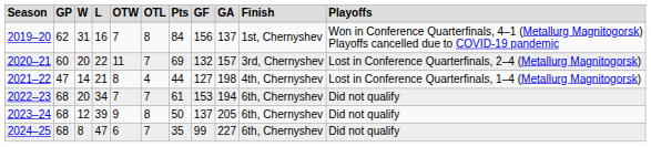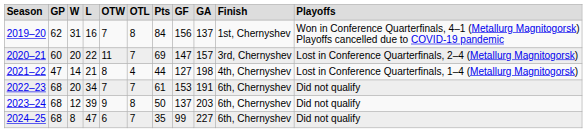 <table class="wikitable">
 <tr style="font-weight:bold; background:#ddd;" |>
 <td>Season</td>
 <td>GP</td>
 <td>W</td>
 <td>L</td>
 <td>OTW</td>
 <td>OTL</td>
 <td>Pts</td>
 <td>GF</td>
 <td>GA</td>
 <td>Finish</td>
 <td>Playoffs</td>
 </tr>
 <tr>
 <td><a href='#'>2019–20</a></td>
 <td>62</td>
 <td>31</td>
 <td>16</td>
 <td>7</td>
 <td>8</td>
 <td>84</td>
 <td>156</td>
 <td>137</td>
 <td>1st, Chernyshev</td>
 <td>Won in Conference Quarterfinals, 4–1 (<a href='#'>Metallurg Magnitogorsk</a>)<br>Playoffs cancelled due to <a href='#'>COVID-19 pandemic</a></td>
 </tr>
 <tr style="background:#eee;">
 <td><a href='#'>2020–21</a></td>
 <td>60</td>
 <td>20</td>
 <td>22</td>
 <td>11</td>
 <td>7</td>
 <td>69</td>
-<td>132</td>
+<td>147</td>
 <td>157</td>
 <td>3rd, Chernyshev</td>
 <td>Lost in Conference Quarterfinals, 2–4 (<a href='#'>Metallurg Magnitogorsk</a>)</td>
 </tr>
 <tr>
 <td><a href='#'>2021–22</a></td>
 <td>47</td>
 <td>14</td>
 <td>21</td>
 <td>8</td>
 <td>4</td>
 <td>44</td>
 <td>127</td>
 <td>198</td>
 <td>4th, Chernyshev</td>
 <td>Lost in Conference Quarterfinals, 1–4 (<a href='#'>Metallurg Magnitogorsk</a>)</td>
 </tr>
 <tr style="background:#eee;">
 <td><a href='#'>2022–23</a></td>
 <td>68</td>
 <td>20</td>
 <td>34</td>
 <td>7</td>
 <td>7</td>
 <td>61</td>
 <td>153</td>
-<td>194</td>
+<td>191</td>
 <td>6th, Chernyshev</td>
 <td>Did not qualify</td>
 </tr>
 <tr>
 <td><a href='#'>2023–24</a></td>
 <td>68</td>
 <td>12</td>
 <td>39</td>
 <td>9</td>
 <td>8</td>
 <td>50</td>
 <td>137</td>
-<td>205</td>
+<td>203</td>
 <td>6th, Chernyshev</td>
 <td>Did not qualify</td>
 </tr>
 <tr style="background:#eee;">
 <td><a href='#'>2024–25</a></td>
 <td>68</td>
 <td>8</td>
 <td>47</td>
 <td>6</td>
 <td>7</td>
 <td>35</td>
 <td>99</td>
 <td>227</td>
 <td>6th, Chernyshev</td>
 <td>Did not qualify</td>
 </tr>
 </table>
